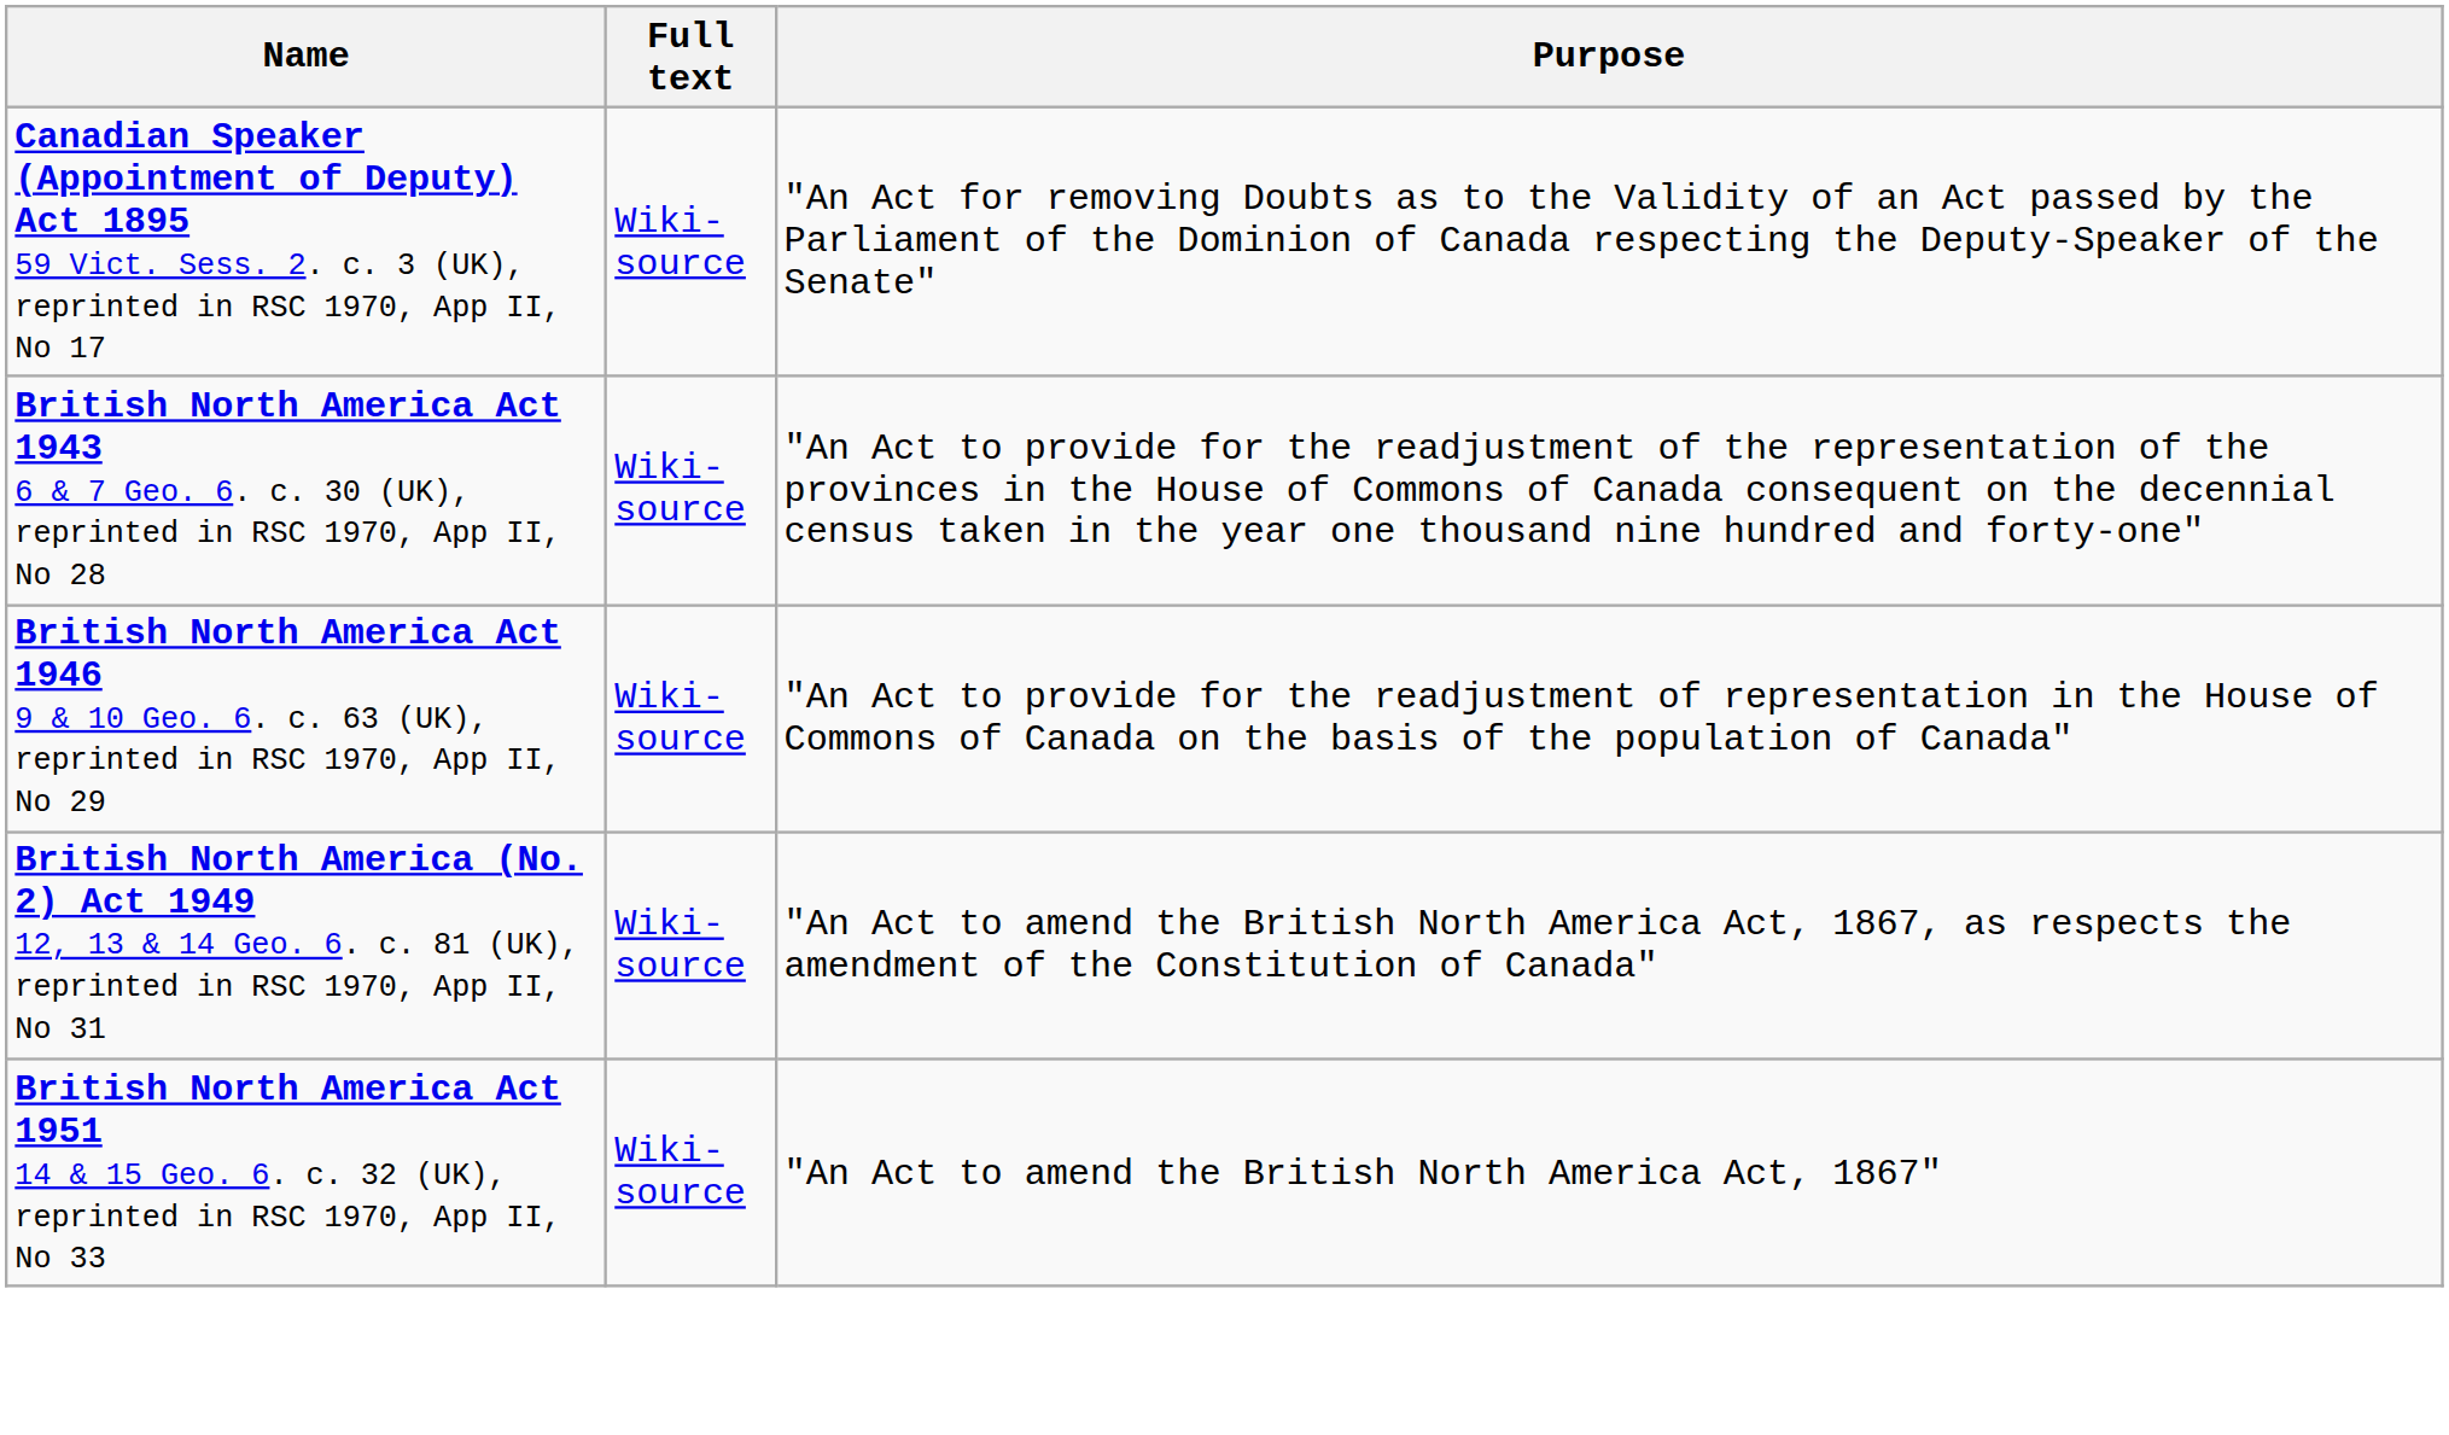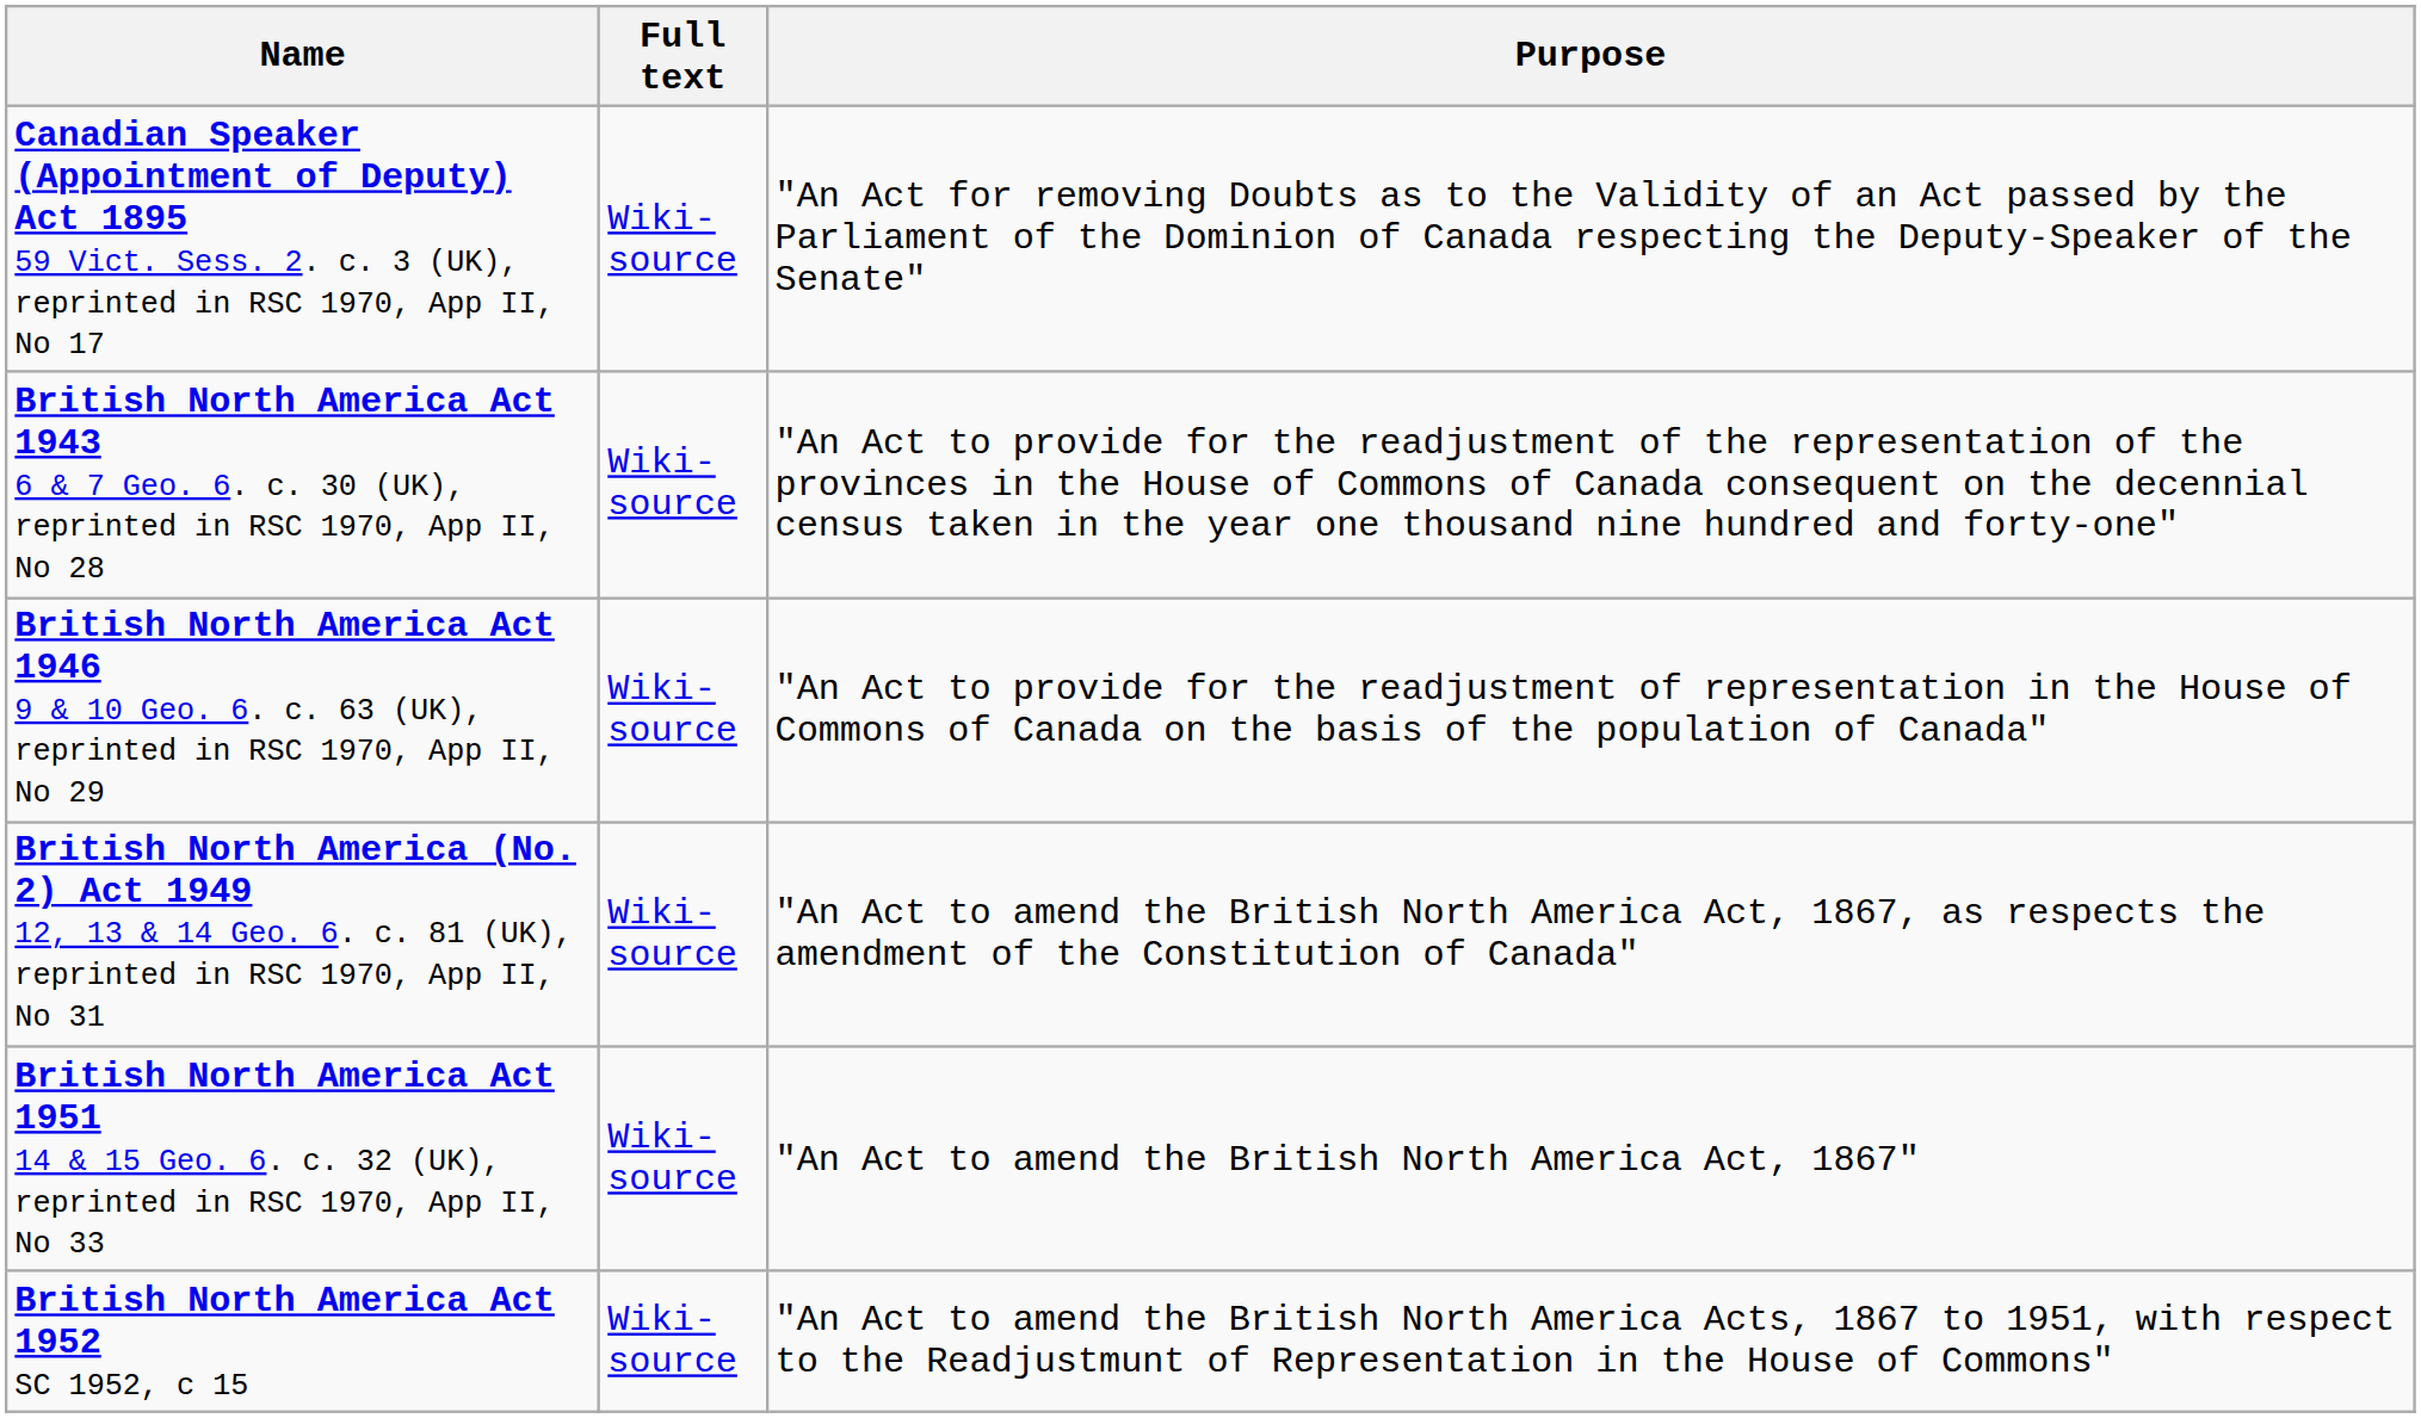 <table class=wikitable>
 <tr>
 <th style="width:16em">Name</th>
 <th>Full text</th>
 <th>Purpose</th>
 </tr>
 <tr>
 <td style style="text-align:center"><strong><a href='#'>Canadian Speaker (Appointment of Deputy) Act 1895</a></strong><br><small><a href='#'>59 Vict. Sess. 2</a>. c. 3 (UK),<br>reprinted in RSC 1970, App II, No 17</small></td>
 <td><a href='#'>Wiki-<br>source</a></td>
 <td>"An Act for removing Doubts as to the Validity of an Act passed by the Parliament of the Dominion of Canada respecting the Deputy-Speaker of the Senate"</td>
 </tr>
 <tr>
 <td style style="text-align:center"><strong><a href='#'>British North America Act 1943</a></strong><br><small><a href='#'>6 & 7 Geo. 6</a>. c. 30 (UK),<br>reprinted in RSC 1970, App II, No 28</small></td>
 <td><a href='#'>Wiki-<br>source</a></td>
 <td>"An Act to provide for the readjustment of the representation of the provinces in the House of Commons of Canada consequent on the decennial census taken in the year one thousand nine hundred and forty-one"</td>
 </tr>
 <tr>
 <td style style="text-align:center"><strong><a href='#'>British North America Act 1946</a></strong><br><small><a href='#'>9 & 10 Geo. 6</a>. c. 63 (UK),<br>reprinted in RSC 1970, App II, No 29</small></td>
 <td><a href='#'>Wiki-<br>source</a></td>
 <td>"An Act to provide for the readjustment of representation in the House of Commons of Canada on the basis of the population of Canada"</td>
 </tr>
 <tr>
 <td style style="text-align:center"><strong><a href='#'>British North America (No. 2) Act 1949</a></strong><br><small><a href='#'>12, 13 & 14 Geo. 6</a>. c. 81 (UK),<br>reprinted in RSC 1970, App II, No 31</small></td>
 <td><a href='#'>Wiki-<br>source</a></td>
 <td>"An Act to amend the British North America Act, 1867, as respects the amendment of the Constitution of Canada"</td>
 </tr>
 <tr>
 <td style style="text-align:center"><strong><a href='#'>British North America Act 1951</a></strong><br><small><a href='#'>14 & 15 Geo. 6</a>. c. 32 (UK),<br>reprinted in RSC 1970, App II, No 33</small></td>
 <td><a href='#'>Wiki-<br>source</a></td>
 <td>"An Act to amend the British North America Act, 1867"</td>
 </tr>
+<tr>
+<td style style="text-align:center"><strong><a href='#'>British North America Act 1952</a></strong><br><small>SC 1952, c 15</small></td>
+<td><a href='#'>Wiki-<br>source</a></td>
+<td>"An Act to amend the British North America Acts, 1867 to 1951, with respect to the Readjustmunt of Representation in the House of Commons"</td>
+</tr>
 </table>
